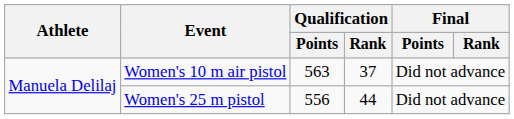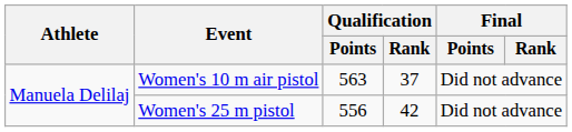 <table class="wikitable" style="font-size:90%">
 <tr>
 <th rowspan="2">Athlete</th>
 <th rowspan="2">Event</th>
 <th colspan=2>Qualification</th>
 <th colspan=2>Final</th>
 </tr>
 <tr style="font-size:95%">
 <th>Points</th>
 <th>Rank</th>
 <th>Points</th>
 <th>Rank</th>
 </tr>
 <tr align=center>
 <td align=left rowspan=2><a href='#'>Manuela Delilaj</a></td>
 <td align=left><a href='#'>Women's 10 m air pistol</a></td>
 <td>563</td>
 <td>37</td>
 <td colspan=2>Did not advance</td>
 </tr>
 <tr align=center>
 <td align=left><a href='#'>Women's 25 m pistol</a></td>
 <td>556</td>
-<td>44</td>
+<td>42</td>
 <td colspan=2>Did not advance</td>
 </tr>
 </table>
